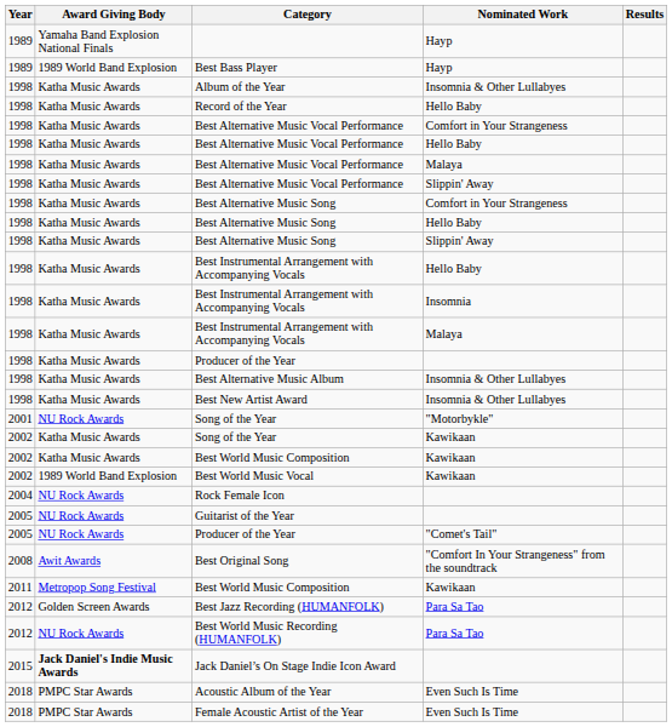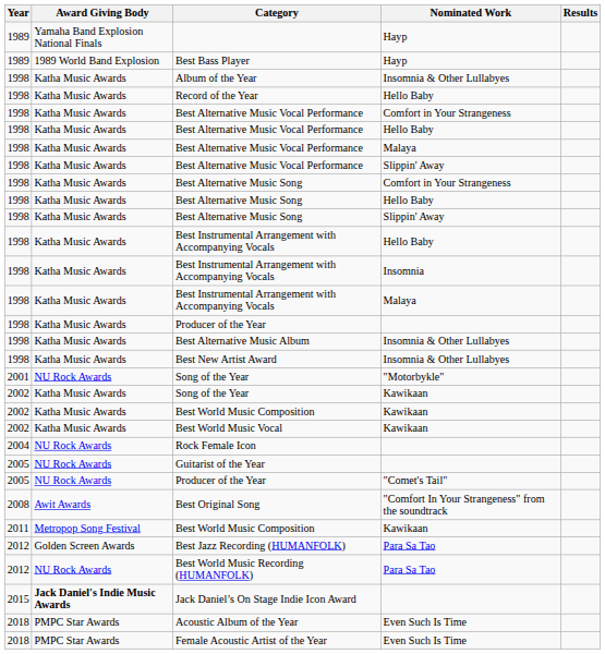 <table class="wikitable sortable">
 <tr>
 <th>Year</th>
 <th>Award Giving Body</th>
 <th>Category</th>
 <th>Nominated Work</th>
 <th>Results</th>
 </tr>
 <tr>
 <td>1989</td>
 <td>Yamaha Band Explosion National Finals</td>
 <td></td>
 <td>Hayp</td>
 <td></td>
 </tr>
 <tr>
 <td>1989</td>
 <td>1989 World Band Explosion</td>
 <td>Best Bass Player</td>
 <td>Hayp</td>
 <td></td>
 </tr>
 <tr>
 <td>1998</td>
 <td>Katha Music Awards</td>
 <td>Album of the Year</td>
 <td>Insomnia & Other Lullabyes</td>
 <td></td>
 </tr>
 <tr>
 <td>1998</td>
 <td>Katha Music Awards</td>
 <td>Record of the Year</td>
 <td>Hello Baby</td>
 <td></td>
 </tr>
 <tr>
 <td>1998</td>
 <td>Katha Music Awards</td>
 <td>Best Alternative Music Vocal Performance</td>
 <td>Comfort in Your Strangeness</td>
 <td></td>
 </tr>
 <tr>
 <td>1998</td>
 <td>Katha Music Awards</td>
 <td>Best Alternative Music Vocal Performance</td>
 <td>Hello Baby</td>
 <td></td>
 </tr>
 <tr>
 <td>1998</td>
 <td>Katha Music Awards</td>
 <td>Best Alternative Music Vocal Performance</td>
 <td>Malaya</td>
 <td></td>
 </tr>
 <tr>
 <td>1998</td>
 <td>Katha Music Awards</td>
 <td>Best Alternative Music Vocal Performance</td>
 <td>Slippin' Away</td>
 <td></td>
 </tr>
 <tr>
 <td>1998</td>
 <td>Katha Music Awards</td>
 <td>Best Alternative Music Song</td>
 <td>Comfort in Your Strangeness</td>
 <td></td>
 </tr>
 <tr>
 <td>1998</td>
 <td>Katha Music Awards</td>
 <td>Best Alternative Music Song</td>
 <td>Hello Baby</td>
 <td></td>
 </tr>
 <tr>
 <td>1998</td>
 <td>Katha Music Awards</td>
 <td>Best Alternative Music Song</td>
 <td>Slippin' Away</td>
 <td></td>
 </tr>
 <tr>
 <td>1998</td>
 <td>Katha Music Awards</td>
 <td>Best Instrumental Arrangement with Accompanying Vocals</td>
 <td>Hello Baby</td>
 <td></td>
 </tr>
 <tr>
 <td>1998</td>
 <td>Katha Music Awards</td>
 <td>Best Instrumental Arrangement with Accompanying Vocals</td>
 <td>Insomnia</td>
 <td></td>
 </tr>
 <tr>
 <td>1998</td>
 <td>Katha Music Awards</td>
 <td>Best Instrumental Arrangement with Accompanying Vocals</td>
 <td>Malaya</td>
 <td></td>
 </tr>
 <tr>
 <td>1998</td>
 <td>Katha Music Awards</td>
 <td>Producer of the Year </td>
 <td></td>
 <td></td>
 </tr>
 <tr>
 <td>1998</td>
 <td>Katha Music Awards</td>
 <td>Best Alternative Music Album</td>
 <td>Insomnia & Other Lullabyes</td>
 <td></td>
 </tr>
 <tr>
 <td>1998</td>
 <td>Katha Music Awards</td>
 <td>Best New Artist Award</td>
 <td>Insomnia & Other Lullabyes</td>
 <td></td>
 </tr>
 <tr>
 <td>2001</td>
 <td><a href='#'>NU Rock Awards</a></td>
 <td>Song of the Year</td>
 <td>"Motorbykle"</td>
 <td></td>
 </tr>
 <tr>
 <td>2002</td>
 <td>Katha Music Awards</td>
 <td>Song of the Year</td>
 <td>Kawikaan</td>
 <td></td>
 </tr>
 <tr>
 <td>2002</td>
 <td>Katha Music Awards</td>
 <td>Best World Music Composition</td>
 <td>Kawikaan</td>
 <td></td>
 </tr>
 <tr>
 <td>2002</td>
-<td>1989 World Band Explosion</td>
+<td>Katha Music Awards</td>
 <td>Best World Music Vocal</td>
 <td>Kawikaan</td>
 <td></td>
 </tr>
 <tr>
 <td>2004</td>
 <td><a href='#'>NU Rock Awards</a></td>
 <td>Rock Female Icon</td>
 <td></td>
 <td></td>
 </tr>
 <tr>
 <td>2005</td>
 <td><a href='#'>NU Rock Awards</a></td>
 <td>Guitarist of the Year</td>
 <td></td>
 <td></td>
 </tr>
 <tr>
 <td>2005</td>
 <td><a href='#'>NU Rock Awards</a></td>
 <td>Producer of the Year </td>
 <td>"Comet's Tail"</td>
 <td></td>
 </tr>
 <tr>
 <td>2008</td>
 <td><a href='#'>Awit Awards</a></td>
 <td>Best Original Song</td>
 <td>"Comfort In Your Strangeness" from the  soundtrack</td>
 <td></td>
 </tr>
 <tr>
 <td>2011</td>
 <td><a href='#'>Metropop Song Festival</a></td>
 <td>Best World Music Composition</td>
 <td>Kawikaan</td>
 <td></td>
 </tr>
 <tr>
 <td>2012</td>
 <td>Golden Screen Awards</td>
 <td>Best Jazz Recording (<a href='#'>HUMANFOLK</a>)</td>
 <td><a href='#'>Para Sa Tao</a></td>
 <td></td>
 </tr>
 <tr>
 <td>2012</td>
 <td><a href='#'>NU Rock Awards</a></td>
 <td>Best World Music Recording (<a href='#'>HUMANFOLK</a>)</td>
 <td><a href='#'>Para Sa Tao</a></td>
 <td></td>
 </tr>
 <tr>
 <td>2015</td>
 <td><strong>Jack Daniel's Indie Music Awards</strong></td>
 <td>Jack Daniel’s On Stage Indie Icon Award</td>
 <td></td>
 <td></td>
 </tr>
 <tr>
 <td>2018</td>
 <td>PMPC Star Awards</td>
 <td>Acoustic Album of the Year</td>
 <td>Even Such Is Time</td>
 <td></td>
 </tr>
 <tr>
 <td>2018</td>
 <td>PMPC Star Awards</td>
 <td>Female Acoustic Artist of the Year</td>
 <td>Even Such Is Time</td>
 <td></td>
 </tr>
 </table>
